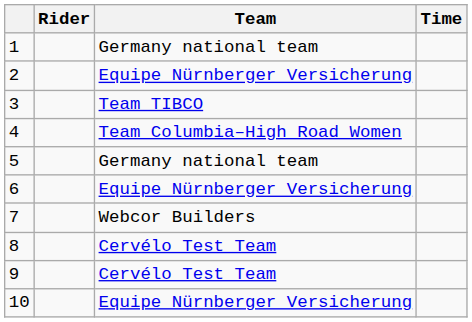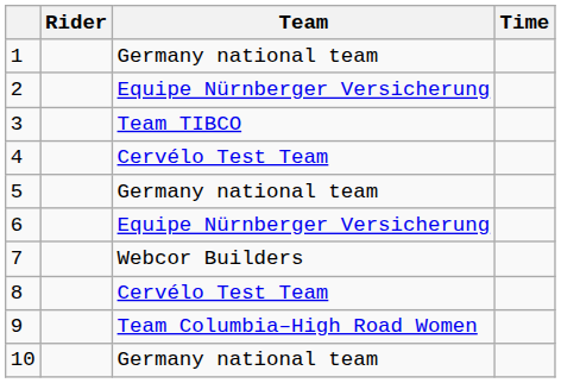 <table class="wikitable">
 <tr>
 <th></th>
 <th>Rider</th>
 <th>Team</th>
 <th>Time</th>
 </tr>
 <tr>
 <td>1</td>
 <td></td>
 <td>Germany national team</td>
 <td align="right"></td>
 </tr>
 <tr>
 <td>2</td>
 <td></td>
 <td><a href='#'>Equipe Nürnberger Versicherung</a></td>
 <td align="right"></td>
 </tr>
 <tr>
 <td>3</td>
 <td></td>
 <td><a href='#'>Team TIBCO</a></td>
 <td align="right"></td>
 </tr>
 <tr>
 <td>4</td>
 <td></td>
-<td><a href='#'>Team Columbia–High Road Women</a></td>
+<td><a href='#'>Cervélo Test Team</a></td>
 <td align="right"></td>
 </tr>
 <tr>
 <td>5</td>
 <td></td>
 <td>Germany national team</td>
 <td align="right"></td>
 </tr>
 <tr>
 <td>6</td>
 <td></td>
 <td><a href='#'>Equipe Nürnberger Versicherung</a></td>
 <td align="right"></td>
 </tr>
 <tr>
 <td>7</td>
 <td></td>
 <td>Webcor Builders</td>
 <td align="right"></td>
 </tr>
 <tr>
 <td>8</td>
 <td></td>
 <td><a href='#'>Cervélo Test Team</a></td>
 <td align="right"></td>
 </tr>
 <tr>
 <td>9</td>
 <td></td>
-<td><a href='#'>Cervélo Test Team</a></td>
+<td><a href='#'>Team Columbia–High Road Women</a></td>
 <td align="right"></td>
 </tr>
 <tr>
 <td>10</td>
 <td></td>
-<td><a href='#'>Equipe Nürnberger Versicherung</a></td>
+<td>Germany national team</td>
 <td align="right"></td>
 </tr>
 </table>
